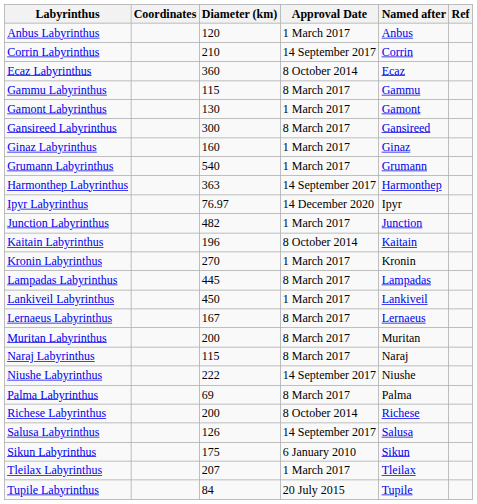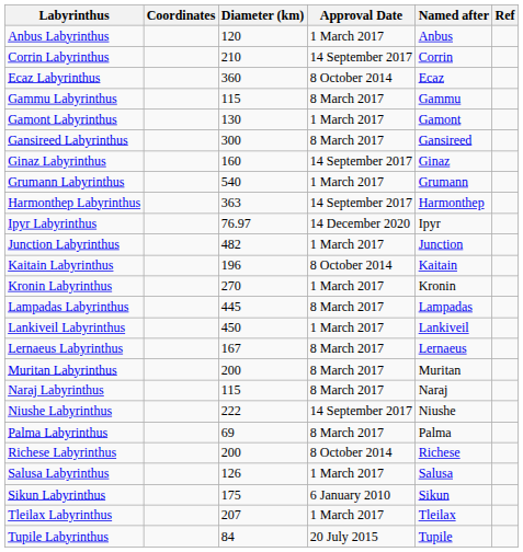 <table class="wikitable">
 <tr>
 <th>Labyrinthus</th>
 <th>Coordinates</th>
 <th>Diameter (km)</th>
 <th>Approval Date</th>
 <th>Named after</th>
 <th>Ref</th>
 </tr>
 <tr>
 <td><a href='#'>Anbus Labyrinthus</a></td>
 <td></td>
 <td>120</td>
 <td>1 March 2017</td>
 <td><a href='#'>Anbus</a></td>
 <td></td>
 </tr>
 <tr>
 <td><a href='#'>Corrin Labyrinthus</a></td>
 <td></td>
 <td>210</td>
 <td>14 September 2017</td>
 <td><a href='#'>Corrin</a></td>
 <td></td>
 </tr>
 <tr>
 <td><a href='#'>Ecaz Labyrinthus</a></td>
 <td></td>
 <td>360</td>
 <td>8 October 2014</td>
 <td><a href='#'>Ecaz</a></td>
 <td></td>
 </tr>
 <tr>
 <td><a href='#'>Gammu Labyrinthus</a></td>
 <td></td>
 <td>115</td>
 <td>8 March 2017</td>
 <td><a href='#'>Gammu</a></td>
 <td></td>
 </tr>
 <tr>
 <td><a href='#'>Gamont Labyrinthus</a></td>
 <td></td>
 <td>130</td>
 <td>1 March 2017</td>
 <td><a href='#'>Gamont</a></td>
 <td></td>
 </tr>
 <tr>
 <td><a href='#'>Gansireed Labyrinthus</a></td>
 <td></td>
 <td>300</td>
 <td>8 March 2017</td>
 <td><a href='#'>Gansireed</a></td>
 <td></td>
 </tr>
 <tr>
 <td><a href='#'>Ginaz Labyrinthus</a></td>
 <td></td>
 <td>160</td>
-<td>1 March 2017</td>
+<td>14 September 2017</td>
 <td><a href='#'>Ginaz</a></td>
 <td></td>
 </tr>
 <tr>
 <td><a href='#'>Grumann Labyrinthus</a></td>
 <td></td>
 <td>540</td>
 <td>1 March 2017</td>
 <td><a href='#'>Grumann</a></td>
 <td></td>
 </tr>
 <tr>
 <td><a href='#'>Harmonthep Labyrinthus</a></td>
 <td></td>
 <td>363</td>
 <td>14 September 2017</td>
 <td><a href='#'>Harmonthep</a></td>
 <td></td>
 </tr>
 <tr>
 <td><a href='#'>Ipyr Labyrinthus</a></td>
 <td></td>
 <td>76.97</td>
 <td>14 December 2020</td>
 <td>Ipyr</td>
 <td></td>
 </tr>
 <tr>
 <td><a href='#'>Junction Labyrinthus</a></td>
 <td></td>
 <td>482</td>
 <td>1 March 2017</td>
 <td><a href='#'>Junction</a></td>
 <td></td>
 </tr>
 <tr>
 <td><a href='#'>Kaitain Labyrinthus</a></td>
 <td></td>
 <td>196</td>
 <td>8 October 2014</td>
 <td><a href='#'>Kaitain</a></td>
 <td></td>
 </tr>
 <tr>
 <td><a href='#'>Kronin Labyrinthus</a></td>
 <td></td>
 <td>270</td>
 <td>1 March 2017</td>
 <td>Kronin</td>
 <td></td>
 </tr>
 <tr>
 <td><a href='#'>Lampadas Labyrinthus</a></td>
 <td></td>
 <td>445</td>
 <td>8 March 2017</td>
 <td><a href='#'>Lampadas</a></td>
 <td></td>
 </tr>
 <tr>
 <td><a href='#'>Lankiveil Labyrinthus</a></td>
 <td></td>
 <td>450</td>
 <td>1 March 2017</td>
 <td><a href='#'>Lankiveil</a></td>
 <td></td>
 </tr>
 <tr>
 <td><a href='#'>Lernaeus Labyrinthus</a></td>
 <td></td>
 <td>167</td>
 <td>8 March 2017</td>
 <td><a href='#'>Lernaeus</a></td>
 <td></td>
 </tr>
 <tr>
 <td><a href='#'>Muritan Labyrinthus</a></td>
 <td></td>
 <td>200</td>
 <td>8 March 2017</td>
 <td>Muritan</td>
 <td></td>
 </tr>
 <tr>
 <td><a href='#'>Naraj Labyrinthus</a></td>
 <td></td>
 <td>115</td>
 <td>8 March 2017</td>
 <td>Naraj</td>
 <td></td>
 </tr>
 <tr>
 <td><a href='#'>Niushe Labyrinthus</a></td>
 <td></td>
 <td>222</td>
 <td>14 September 2017</td>
 <td>Niushe</td>
 <td></td>
 </tr>
 <tr>
 <td><a href='#'>Palma Labyrinthus</a></td>
 <td></td>
 <td>69</td>
 <td>8 March 2017</td>
 <td>Palma</td>
 <td></td>
 </tr>
 <tr>
 <td><a href='#'>Richese Labyrinthus</a></td>
 <td></td>
 <td>200</td>
 <td>8 October 2014</td>
 <td><a href='#'>Richese</a></td>
 <td></td>
 </tr>
 <tr>
 <td><a href='#'>Salusa Labyrinthus</a></td>
 <td></td>
 <td>126</td>
-<td>14 September 2017</td>
+<td>1 March 2017</td>
 <td><a href='#'>Salusa</a></td>
 <td></td>
 </tr>
 <tr>
 <td><a href='#'>Sikun Labyrinthus</a></td>
 <td></td>
 <td>175</td>
 <td>6 January 2010</td>
 <td><a href='#'>Sikun</a></td>
 <td></td>
 </tr>
 <tr>
 <td><a href='#'>Tleilax Labyrinthus</a></td>
 <td></td>
 <td>207</td>
 <td>1 March 2017</td>
 <td><a href='#'>Tleilax</a></td>
 <td></td>
 </tr>
 <tr>
 <td><a href='#'>Tupile Labyrinthus</a></td>
 <td></td>
 <td>84</td>
 <td>20 July 2015</td>
 <td><a href='#'>Tupile</a></td>
 <td></td>
 </tr>
 </table>
